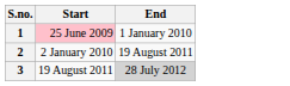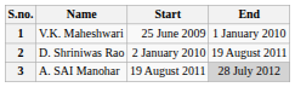 <table class="sortable plainrowheaders wikitable">
 <tr>
 <th scope="col">S.no.</th>
+<th scope="col">Name</th>
 <th scope="col">Start </th>
 <th scope="col">End</th>
 </tr>
 <tr>
 <th scope="row" style="text-align:center">1</th>
-<td align="right" style="background: pink;">25 June 2009</td>
+<td>V.K. Maheshwari</td>
+<td align="right">25 June 2009</td>
 <td align="center">1 January 2010</td>
 </tr>
 <tr>
 <th scope="row" style="text-align:center">2</th>
+<td>D. Shriniwas Rao</td>
 <td align="right">2 January 2010</td>
 <td align="center">19 August 2011</td>
 </tr>
 <tr>
 <th scope="row" style="text-align:center">3</th>
+<td>A. SAI Manohar</td>
 <td align="right">19 August 2011</td>
 <td align="center" style="background: lightgrey;">28 July 2012</td>
 </tr>
 </table>
